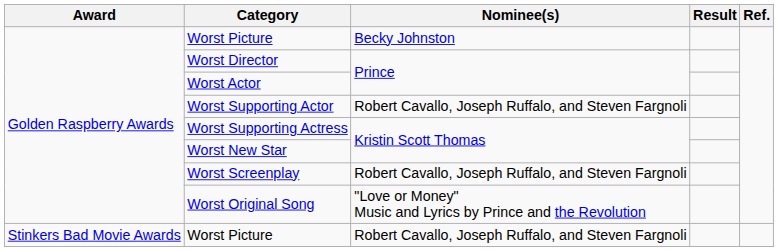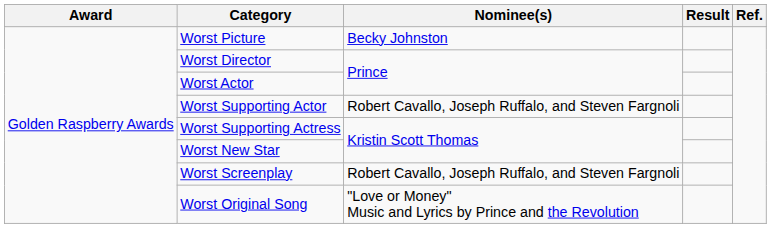 <table class="wikitable plainrowheaders">
 <tr>
 <th>Award</th>
 <th>Category</th>
 <th>Nominee(s)</th>
 <th>Result</th>
 <th>Ref.</th>
 </tr>
 <tr>
 <td rowspan="8"><a href='#'>Golden Raspberry Awards</a></td>
 <td><a href='#'>Worst Picture</a></td>
 <td><a href='#'>Becky Johnston</a></td>
 <td></td>
 <td rowspan="8" align="center"></td>
 </tr>
 <tr>
 <td><a href='#'>Worst Director</a></td>
 <td rowspan="2"><a href='#'>Prince</a></td>
 <td></td>
 </tr>
 <tr>
 <td><a href='#'>Worst Actor</a></td>
 <td></td>
 </tr>
 <tr>
 <td><a href='#'>Worst Supporting Actor</a></td>
 <td>Robert Cavallo, Joseph Ruffalo, and Steven Fargnoli</td>
 <td></td>
 </tr>
 <tr>
 <td><a href='#'>Worst Supporting Actress</a></td>
 <td rowspan="2"><a href='#'>Kristin Scott Thomas</a></td>
 <td></td>
 </tr>
 <tr>
 <td><a href='#'>Worst New Star</a></td>
 <td></td>
 </tr>
 <tr>
 <td><a href='#'>Worst Screenplay</a></td>
 <td>Robert Cavallo, Joseph Ruffalo, and Steven Fargnoli</td>
 <td></td>
 </tr>
 <tr>
 <td><a href='#'>Worst Original Song</a></td>
 <td>"Love or Money" <br> Music and Lyrics by Prince and <a href='#'>the Revolution</a></td>
 <td></td>
 </tr>
-<tr>
-<td><a href='#'>Stinkers Bad Movie Awards</a></td>
-<td>Worst Picture</td>
-<td>Robert Cavallo, Joseph Ruffalo, and Steven Fargnoli</td>
-<td></td>
-<td align="center"></td>
-</tr>
 </table>
